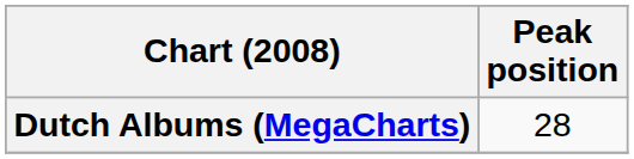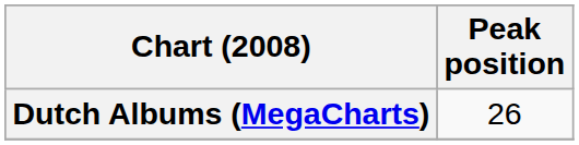 <table class="wikitable sortable plainrowheaders" style="text-align:center">
 <tr>
 <th>Chart (2008)</th>
 <th>Peak<br>position</th>
 </tr>
 <tr>
 <th scope="row">Dutch Albums (<a href='#'>MegaCharts</a>)</th>
-<td>28</td>
+<td>26</td>
 </tr>
 <tr>
 </tr>
 </table>
